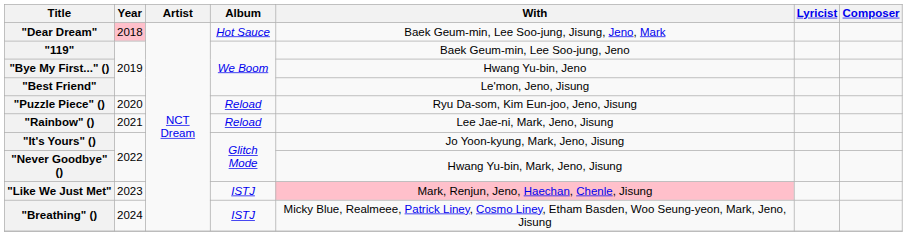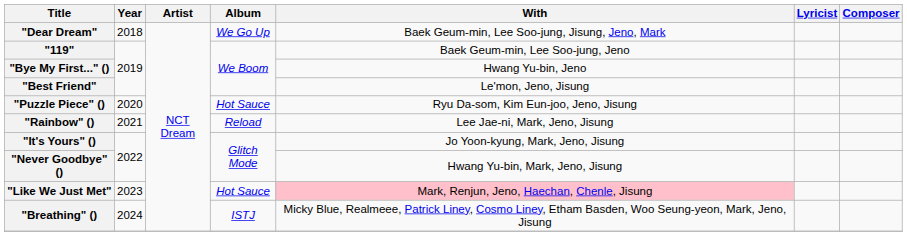 <table class="wikitable sortable plainrowheaders" style="text-align:center;">
 <tr>
 <th scope="col">Title</th>
 <th scope="col">Year</th>
 <th scope="col">Artist</th>
 <th scope="col">Album</th>
 <th scope="col">With</th>
 <th scope="col" class="unsortable" scope="col"><a href='#'>Lyricist</a></th>
 <th scope="col" class="unsortable" scope="col"><a href='#'>Composer</a></th>
 </tr>
 <tr>
 <th scope="row">"Dear Dream"</th>
-<td style="background: pink;">2018</td>
+<td>2018</td>
 <td rowspan="10"><a href='#'>NCT Dream</a></td>
-<td><em><a href='#'>Hot Sauce</a></em></td>
+<td><em><a href='#'>We Go Up</a></em></td>
 <td>Baek Geum-min, Lee Soo-jung, Jisung, <a href='#'>Jeno</a>, <a href='#'>Mark</a></td>
 <td></td>
 <td></td>
 </tr>
 <tr>
 <th scope="row">"119"</th>
 <td rowspan="3">2019</td>
 <td rowspan="3"><em><a href='#'>We Boom</a></em></td>
 <td>Baek Geum-min, Lee Soo-jung, Jeno</td>
 <td></td>
 <td></td>
 </tr>
 <tr>
 <th scope="row">"Bye My First..." ()</th>
 <td>Hwang Yu-bin, Jeno</td>
 <td></td>
 <td></td>
 </tr>
 <tr>
 <th scope="row">"Best Friend"</th>
 <td>Le'mon, Jeno, Jisung</td>
 <td></td>
 <td></td>
 </tr>
 <tr>
 <th scope="row">"Puzzle Piece" ()</th>
 <td>2020</td>
-<td><em><a href='#'>Reload</a></em></td>
+<td><em><a href='#'>Hot Sauce</a></em></td>
 <td>Ryu Da-som, Kim Eun-joo, Jeno, Jisung</td>
 <td></td>
 <td></td>
 </tr>
 <tr>
 <th scope="row">"Rainbow" ()</th>
 <td>2021</td>
 <td><em><a href='#'>Reload</a></em></td>
 <td>Lee Jae-ni, Mark, Jeno, Jisung</td>
 <td></td>
 <td></td>
 </tr>
 <tr>
 <th scope="row">"It's Yours" ()</th>
 <td rowspan="2">2022</td>
 <td rowspan="2"><em><a href='#'>Glitch Mode</a></em></td>
 <td>Jo Yoon-kyung, Mark, Jeno, Jisung</td>
 <td></td>
 <td></td>
 </tr>
 <tr>
 <th scope="row">"Never Goodbye" ()</th>
 <td>Hwang Yu-bin, Mark, Jeno, Jisung</td>
 <td></td>
 <td></td>
 </tr>
 <tr>
 <th scope="row">"Like We Just Met"</th>
 <td>2023</td>
-<td><em><a href='#'>ISTJ</a></em></td>
+<td><em><a href='#'>Hot Sauce</a></em></td>
 <td style="background: pink;">Mark, Renjun, Jeno, <a href='#'>Haechan</a>, <a href='#'>Chenle</a>, Jisung</td>
 <td></td>
 <td></td>
 </tr>
 <tr>
 <th scope="row">"Breathing" ()</th>
 <td>2024</td>
 <td><em><a href='#'>ISTJ</a></em></td>
 <td>Micky Blue, Realmeee, <a href='#'>Patrick Liney</a>, <a href='#'>Cosmo Liney</a>, Etham Basden, Woo Seung-yeon, Mark, Jeno, Jisung</td>
 <td></td>
 <td></td>
 </tr>
 <tr>
 </tr>
 </table>
